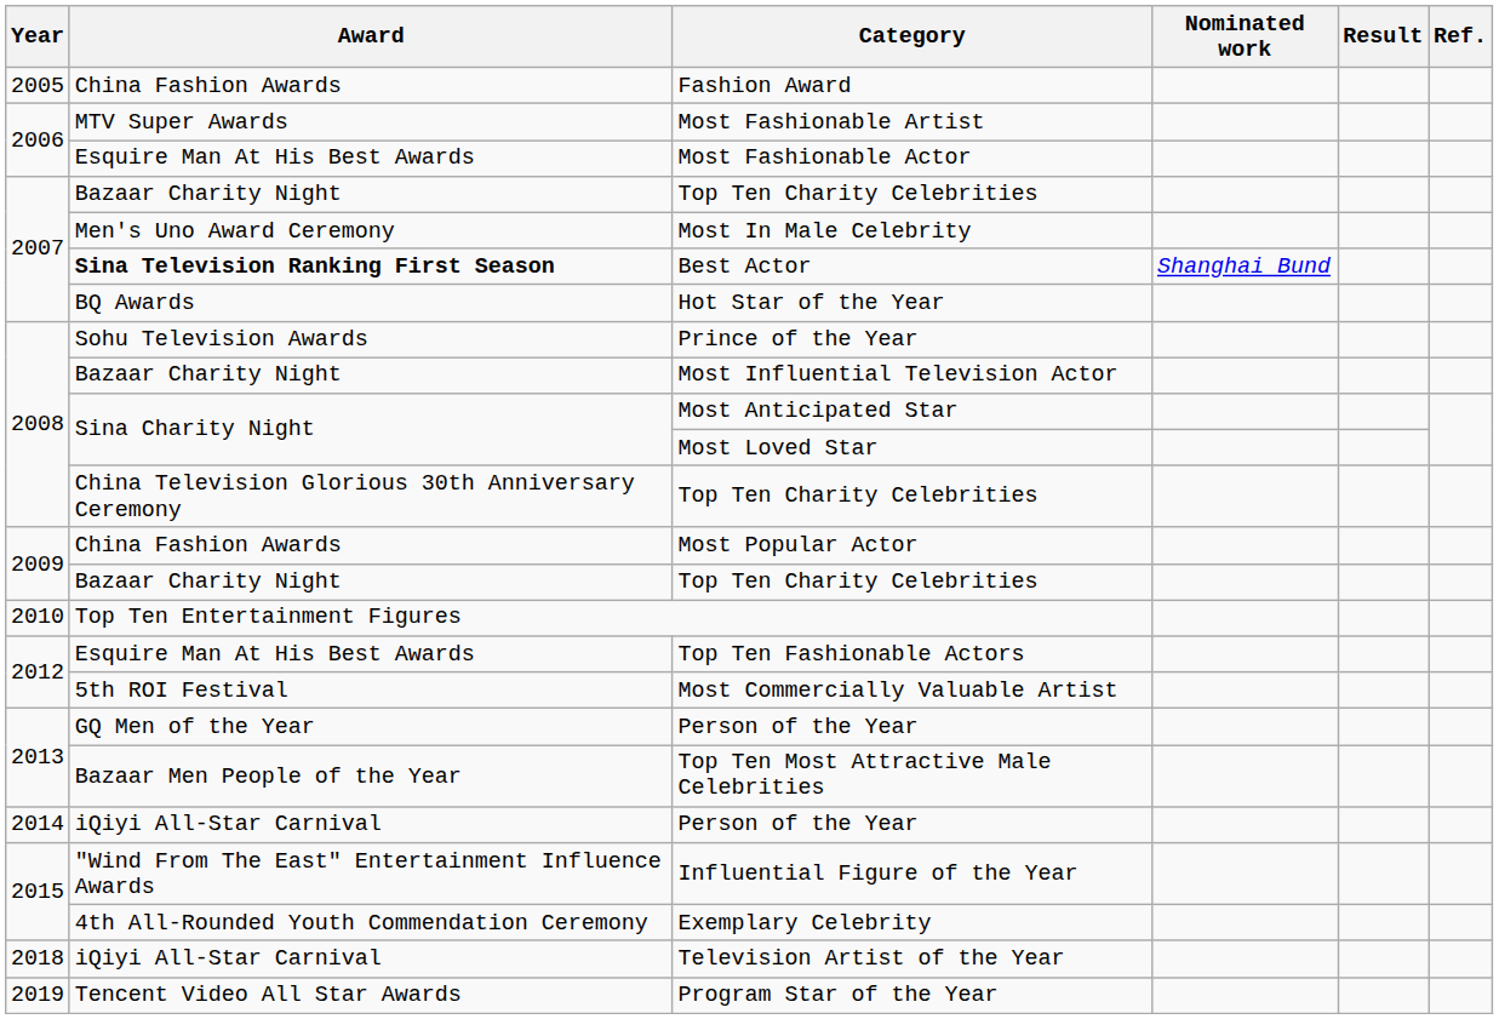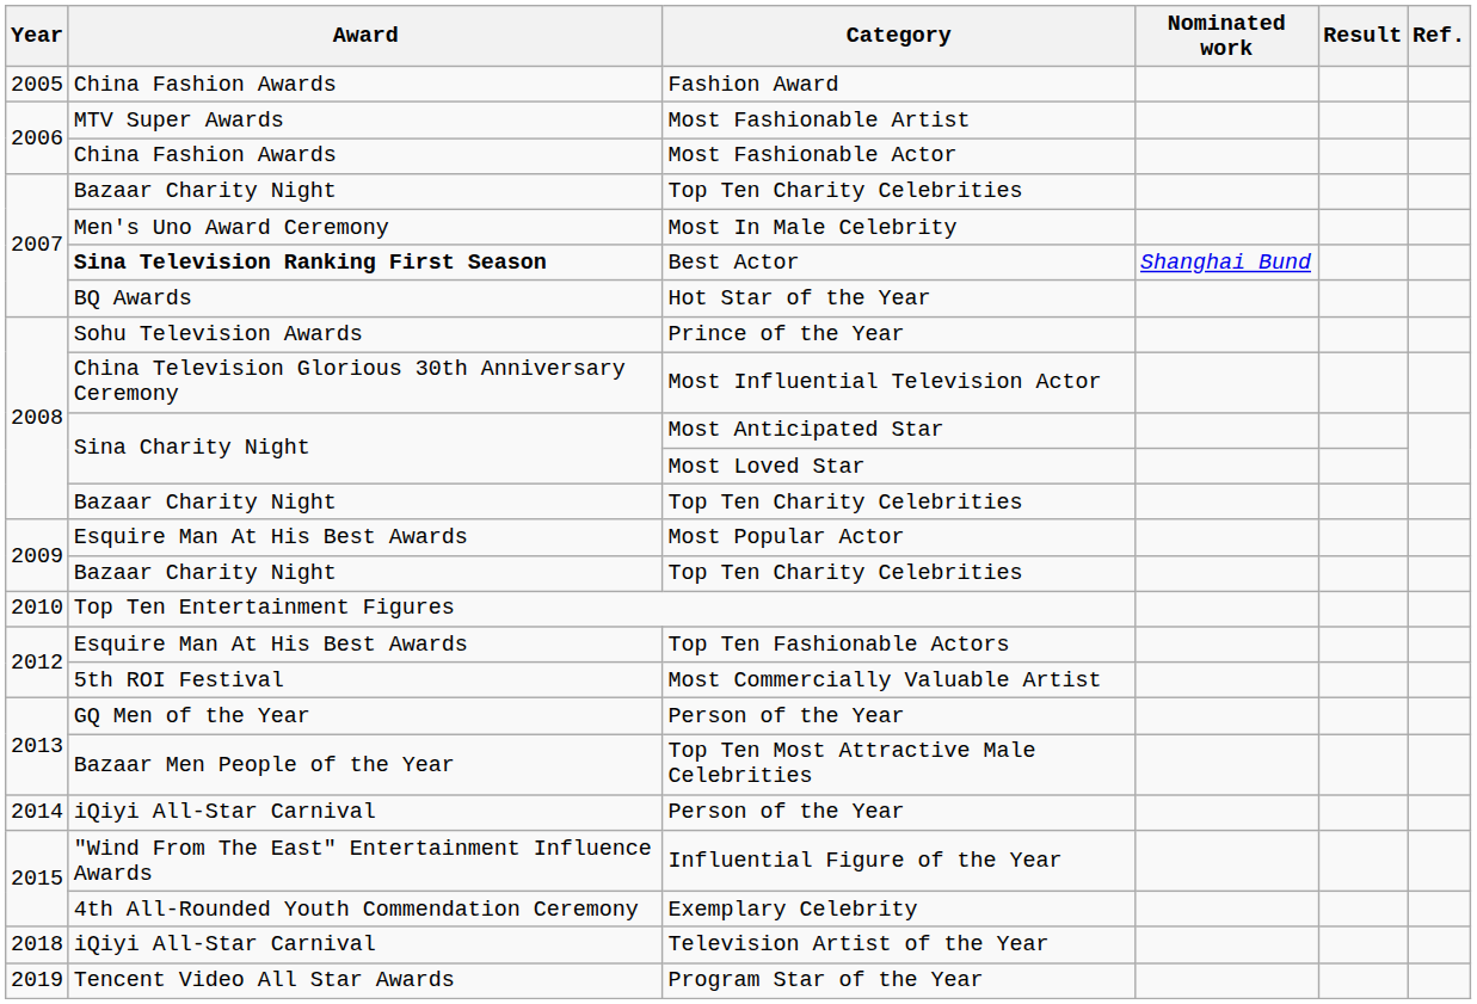 <table class="wikitable">
 <tr>
 <th>Year</th>
 <th>Award</th>
 <th>Category</th>
 <th>Nominated work</th>
 <th>Result</th>
 <th>Ref.</th>
 </tr>
 <tr>
 <td>2005</td>
 <td>China Fashion Awards</td>
 <td>Fashion Award</td>
 <td></td>
 <td></td>
 <td></td>
 </tr>
 <tr>
 <td rowspan=2>2006</td>
 <td>MTV Super Awards</td>
 <td>Most Fashionable Artist</td>
 <td></td>
 <td></td>
 <td></td>
 </tr>
 <tr>
-<td>Esquire Man At His Best Awards</td>
+<td>China Fashion Awards</td>
 <td>Most Fashionable Actor</td>
 <td></td>
 <td></td>
 <td></td>
 </tr>
 <tr>
 <td rowspan=4>2007</td>
 <td>Bazaar Charity Night</td>
 <td>Top Ten Charity Celebrities</td>
 <td></td>
 <td></td>
 <td></td>
 </tr>
 <tr>
 <td>Men's Uno Award Ceremony</td>
 <td>Most In Male Celebrity</td>
 <td></td>
 <td></td>
 <td></td>
 </tr>
 <tr>
 <td><strong>Sina Television Ranking First Season</strong></td>
 <td>Best Actor</td>
 <td><em><a href='#'>Shanghai Bund</a></em></td>
 <td></td>
 <td></td>
 </tr>
 <tr>
 <td>BQ Awards</td>
 <td>Hot Star of the Year</td>
 <td></td>
 <td></td>
 <td></td>
 </tr>
 <tr>
 <td rowspan=5>2008</td>
 <td>Sohu Television Awards</td>
 <td>Prince of the Year</td>
 <td></td>
 <td></td>
 <td></td>
 </tr>
 <tr>
-<td>Bazaar Charity Night</td>
+<td>China Television Glorious 30th Anniversary Ceremony</td>
 <td>Most Influential Television Actor</td>
 <td></td>
 <td></td>
 <td></td>
 </tr>
 <tr>
 <td rowspan=2>Sina Charity Night</td>
 <td>Most Anticipated Star</td>
 <td></td>
 <td></td>
 <td rowspan=2></td>
 </tr>
 <tr>
 <td>Most Loved Star</td>
 <td></td>
 <td></td>
 </tr>
 <tr>
-<td>China Television Glorious 30th Anniversary Ceremony</td>
+<td>Bazaar Charity Night</td>
 <td>Top Ten Charity Celebrities</td>
 <td></td>
 <td></td>
 <td></td>
 </tr>
 <tr>
 <td rowspan=2>2009</td>
-<td>China Fashion Awards</td>
+<td>Esquire Man At His Best Awards</td>
 <td>Most Popular Actor</td>
 <td></td>
 <td></td>
 <td></td>
 </tr>
 <tr>
 <td>Bazaar Charity Night</td>
 <td>Top Ten Charity Celebrities</td>
 <td></td>
 <td></td>
 <td></td>
 </tr>
 <tr>
 <td>2010</td>
 <td colspan=2>Top Ten Entertainment Figures</td>
 <td></td>
 <td></td>
 <td></td>
 </tr>
 <tr>
 <td rowspan=2>2012</td>
 <td>Esquire Man At His Best Awards</td>
 <td>Top Ten Fashionable Actors</td>
 <td></td>
 <td></td>
 <td></td>
 </tr>
 <tr>
 <td>5th ROI Festival</td>
 <td>Most Commercially Valuable Artist</td>
 <td></td>
 <td></td>
 <td></td>
 </tr>
 <tr>
 <td rowspan=2>2013</td>
 <td>GQ Men of the Year</td>
 <td>Person of the Year</td>
 <td></td>
 <td></td>
 <td></td>
 </tr>
 <tr>
 <td>Bazaar Men People of the Year</td>
 <td>Top Ten Most Attractive Male Celebrities</td>
 <td></td>
 <td></td>
 <td></td>
 </tr>
 <tr>
 <td>2014</td>
 <td>iQiyi All-Star Carnival</td>
 <td>Person of the Year</td>
 <td></td>
 <td></td>
 <td></td>
 </tr>
 <tr>
 <td rowspan=2>2015</td>
 <td>"Wind From The East" Entertainment Influence Awards</td>
 <td>Influential Figure of the Year</td>
 <td></td>
 <td></td>
 <td></td>
 </tr>
 <tr>
 <td>4th All-Rounded Youth Commendation Ceremony</td>
 <td>Exemplary Celebrity</td>
 <td></td>
 <td></td>
 <td></td>
 </tr>
 <tr>
 <td>2018</td>
 <td>iQiyi All-Star Carnival</td>
 <td>Television Artist of the Year</td>
 <td></td>
 <td></td>
 <td></td>
 </tr>
 <tr>
 <td>2019</td>
 <td>Tencent Video All Star Awards</td>
 <td>Program Star of the Year</td>
 <td></td>
 <td></td>
 <td></td>
 </tr>
 <tr>
 </tr>
 </table>
